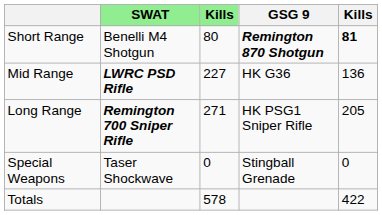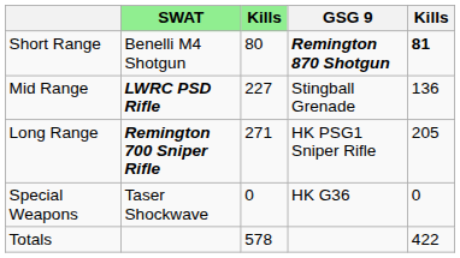 <table class="wikitable" style="text-align:left; width:440px; height:200px">
 <tr valign="top">
 <th style="width:120px;"></th>
 <th style="width:120px; background:lightgreen;">SWAT</th>
 <th style="width:40px; background:lightgreen;">Kills</th>
 <th style="width:120px;">GSG 9</th>
 <th style="width:40px;">Kills</th>
 </tr>
 <tr valign="top">
 <td>Short Range</td>
 <td>Benelli M4 Shotgun</td>
 <td>80</td>
 <td><strong><em>Remington 870 Shotgun</em></strong></td>
 <td><strong>81</strong></td>
 </tr>
 <tr valign="top">
 <td>Mid Range</td>
 <td><strong><em>LWRC PSD Rifle</em></strong></td>
 <td>227</td>
-<td>HK G36</td>
+<td>Stingball Grenade</td>
 <td>136</td>
 </tr>
 <tr valign="top">
 <td>Long Range</td>
 <td><strong><em>Remington 700 Sniper Rifle</em></strong></td>
 <td>271</td>
 <td>HK PSG1 Sniper Rifle</td>
 <td>205</td>
 </tr>
 <tr valign="top">
 <td>Special Weapons</td>
 <td>Taser Shockwave</td>
 <td>0</td>
-<td>Stingball Grenade</td>
+<td>HK G36</td>
 <td>0</td>
 </tr>
 <tr valign="top">
 <td>Totals</td>
 <td></td>
 <td>578</td>
 <td></td>
 <td>422</td>
 </tr>
 </table>
